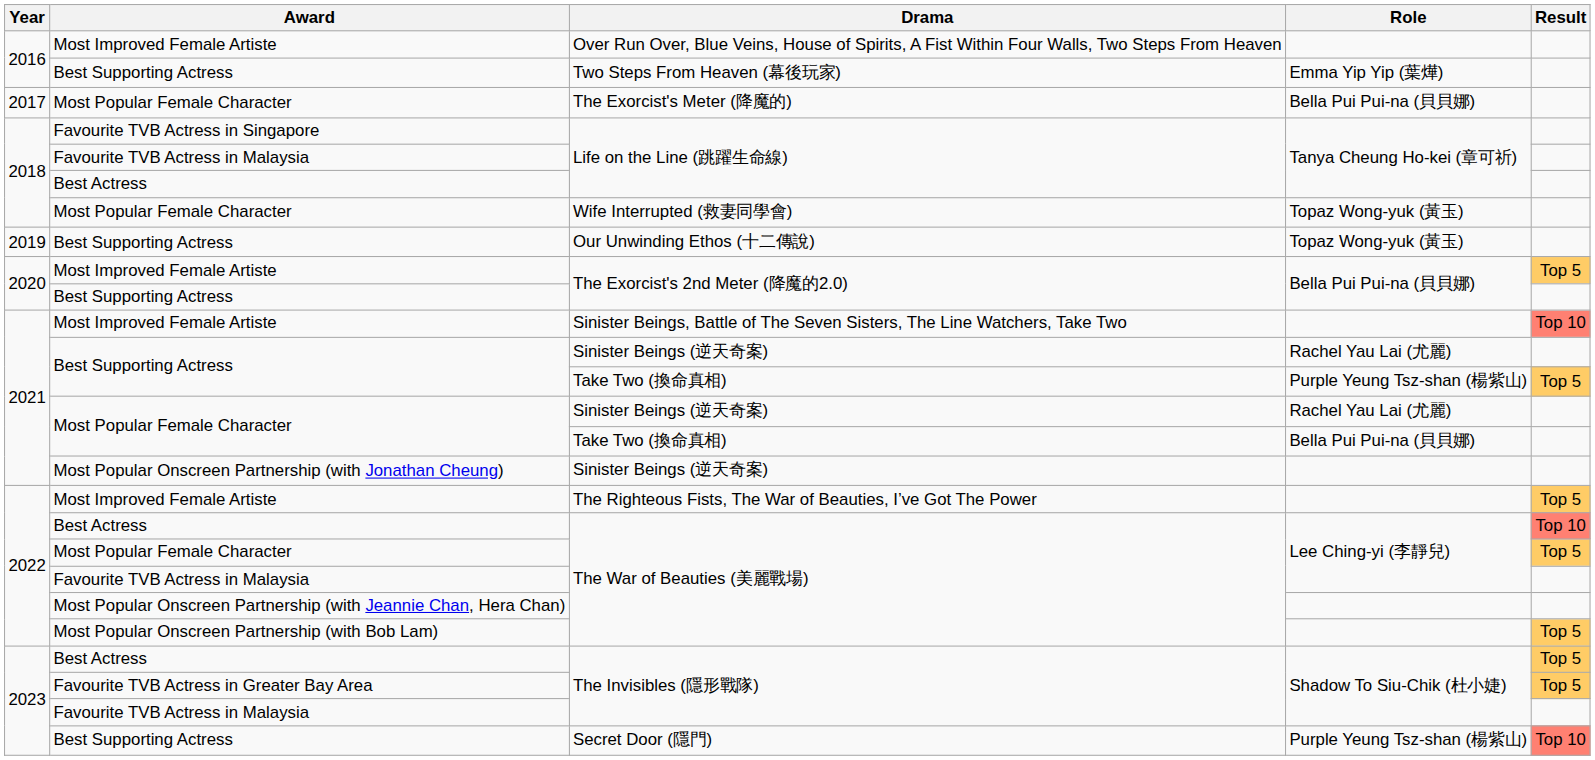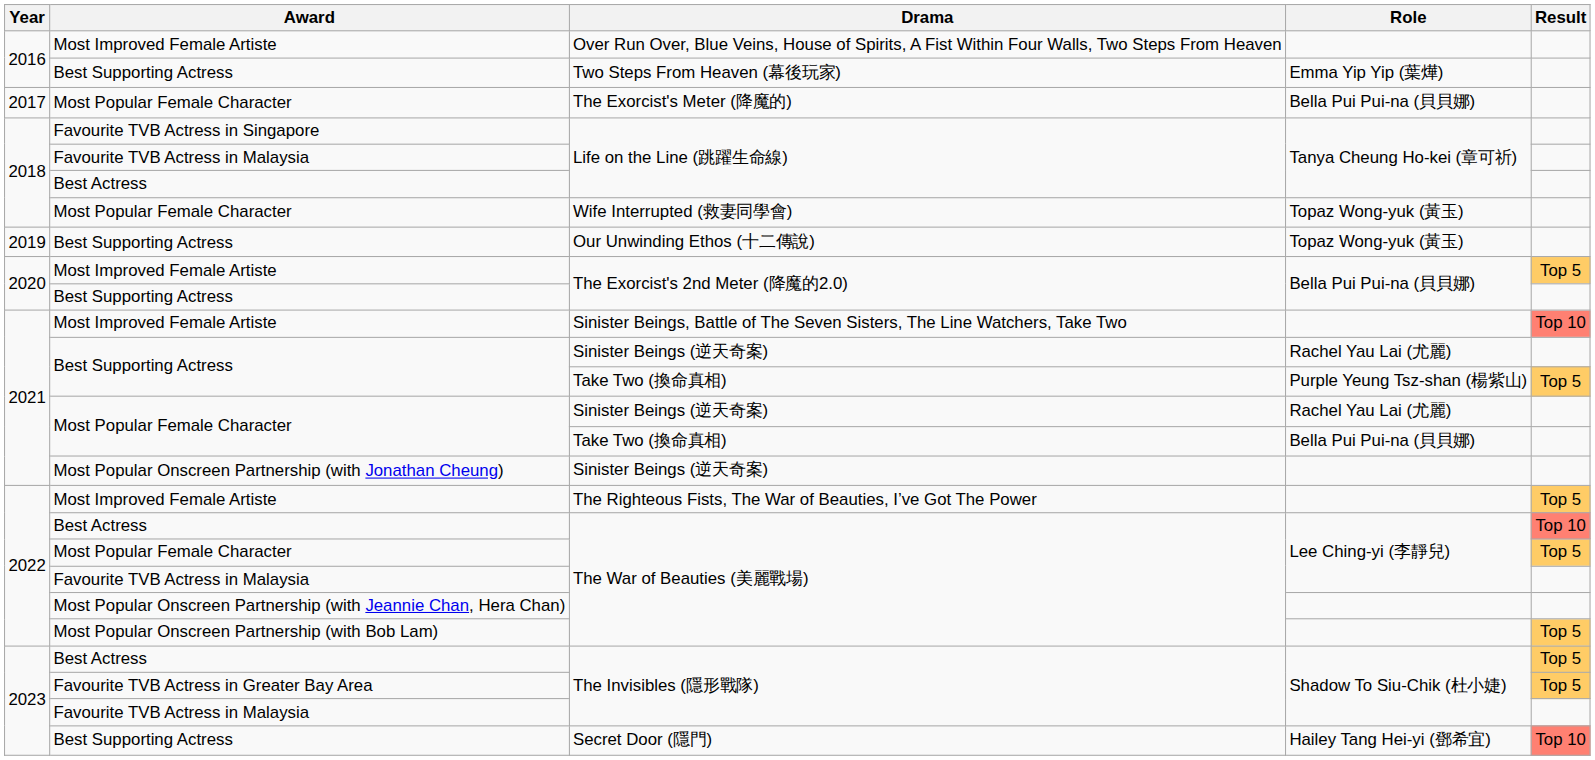 <table class="wikitable sortable">
 <tr>
 <th>Year</th>
 <th>Award</th>
 <th>Drama</th>
 <th>Role</th>
 <th>Result</th>
 </tr>
 <tr>
 <td rowspan="2">2016</td>
 <td>Most Improved Female Artiste</td>
 <td>Over Run Over, Blue Veins, House of Spirits, A Fist Within Four Walls, Two Steps From Heaven</td>
 <td></td>
 <td></td>
 </tr>
 <tr>
 <td>Best Supporting Actress</td>
 <td>Two Steps From Heaven (幕後玩家)</td>
 <td>Emma Yip Yip (葉燁)</td>
 <td></td>
 </tr>
 <tr>
 <td>2017</td>
 <td>Most Popular Female Character</td>
 <td>The Exorcist's Meter (降魔的)</td>
 <td>Bella Pui Pui-na (貝貝娜)</td>
 <td></td>
 </tr>
 <tr>
 <td rowspan="4">2018</td>
 <td>Favourite TVB Actress in Singapore</td>
 <td rowspan="3">Life on the Line (跳躍生命線)</td>
 <td rowspan="3">Tanya Cheung Ho-kei (章可祈)</td>
 <td></td>
 </tr>
 <tr>
 <td>Favourite TVB Actress in Malaysia</td>
 <td></td>
 </tr>
 <tr>
 <td>Best Actress</td>
 <td></td>
 </tr>
 <tr>
 <td>Most Popular Female Character</td>
 <td>Wife Interrupted (救妻同學會)</td>
 <td>Topaz Wong-yuk (黃玉)</td>
 <td></td>
 </tr>
 <tr>
 <td>2019</td>
 <td>Best Supporting Actress</td>
 <td>Our Unwinding Ethos (十二傳說)</td>
 <td>Topaz Wong-yuk (黃玉)</td>
 <td></td>
 </tr>
 <tr>
 <td rowspan="2">2020</td>
 <td>Most Improved Female Artiste</td>
 <td rowspan="2">The Exorcist's 2nd Meter (降魔的2.0)</td>
 <td rowspan="2">Bella Pui Pui-na (貝貝娜)</td>
 <td style="background-color:#ffcc66; text-align:center;">Top 5</td>
 </tr>
 <tr>
 <td>Best Supporting Actress</td>
 <td></td>
 </tr>
 <tr>
 <td rowspan="6">2021</td>
 <td>Most Improved Female Artiste</td>
 <td>Sinister Beings, Battle of The Seven Sisters, The Line Watchers, Take Two</td>
 <td></td>
 <td style="background-color:#ff8072; text-align:center;">Top 10</td>
 </tr>
 <tr>
 <td rowspan="2">Best Supporting Actress</td>
 <td>Sinister Beings (逆天奇案)</td>
 <td>Rachel Yau Lai (尤麗)</td>
 <td></td>
 </tr>
 <tr>
 <td>Take Two (換命真相)</td>
 <td>Purple Yeung Tsz-shan (楊紫山)</td>
 <td style="background-color:#ffcc66; text-align:center;">Top 5</td>
 </tr>
 <tr>
 <td rowspan="2">Most Popular Female Character</td>
 <td>Sinister Beings (逆天奇案)</td>
 <td>Rachel Yau Lai (尤麗)</td>
 <td></td>
 </tr>
 <tr>
 <td>Take Two (換命真相)</td>
 <td>Bella Pui Pui-na (貝貝娜)</td>
 <td></td>
 </tr>
 <tr>
 <td>Most Popular Onscreen Partnership (with <a href='#'>Jonathan Cheung</a>)</td>
 <td>Sinister Beings (逆天奇案)</td>
 <td></td>
 <td></td>
 </tr>
 <tr>
 <td rowspan="6">2022</td>
 <td>Most Improved Female Artiste</td>
 <td>The Righteous Fists, The War of Beauties, I’ve Got The Power</td>
 <td></td>
 <td style="background-color:#ffcc66; text-align:center;">Top 5</td>
 </tr>
 <tr>
 <td>Best Actress</td>
 <td rowspan="5">The War of Beauties (美麗戰場)</td>
 <td rowspan="3">Lee Ching-yi (李靜兒)</td>
 <td style="background-color:#ff8072; text-align:center;">Top 10</td>
 </tr>
 <tr>
 <td>Most Popular Female Character</td>
 <td style="background-color:#ffcc66; text-align:center;">Top 5</td>
 </tr>
 <tr>
 <td>Favourite TVB Actress in Malaysia</td>
 <td></td>
 </tr>
 <tr>
 <td>Most Popular Onscreen Partnership (with <a href='#'>Jeannie Chan</a>, Hera Chan)</td>
 <td></td>
 <td></td>
 </tr>
 <tr>
 <td>Most Popular Onscreen Partnership (with Bob Lam)</td>
 <td></td>
 <td style="background-color:#ffcc66; text-align:center;">Top 5</td>
 </tr>
 <tr>
 <td rowspan="4">2023</td>
 <td>Best Actress</td>
 <td rowspan="3">The Invisibles (隱形戰隊)</td>
 <td rowspan="3">Shadow To Siu-Chik (杜小婕)</td>
 <td style="background-color:#ffcc66; text-align:center;">Top 5</td>
 </tr>
 <tr>
 <td>Favourite TVB Actress in Greater Bay Area</td>
 <td style="background-color:#ffcc66; text-align:center;">Top 5</td>
 </tr>
 <tr>
 <td>Favourite TVB Actress in Malaysia</td>
 <td></td>
 </tr>
 <tr>
 <td>Best Supporting Actress</td>
 <td>Secret Door (隱門)</td>
-<td>Purple Yeung Tsz-shan (楊紫山)</td>
+<td>Hailey Tang Hei-yi (鄧希宜)</td>
 <td style="background-color:#ff8072; text-align:center;">Top 10</td>
 </tr>
 </table>
